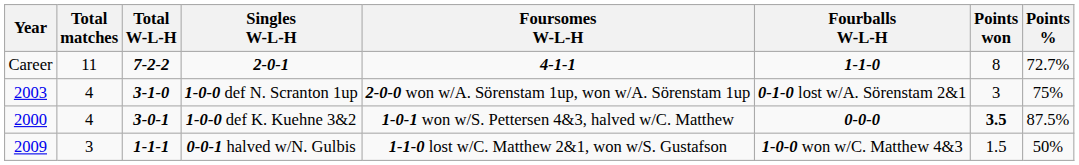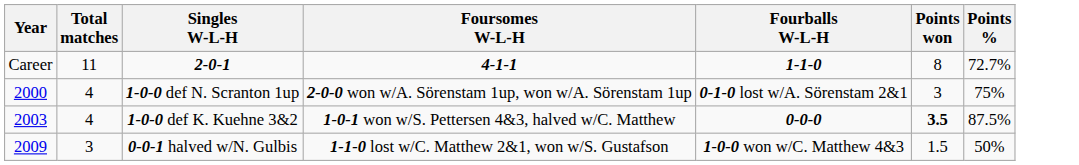 <table class="wikitable" style="text-align:center; font-size: 95%;">
 <tr>
 <th>Year</th>
 <th>Total<br>matches</th>
-<th>Total<br>W-L-H</th>
 <th>Singles<br>W-L-H</th>
 <th>Foursomes<br>W-L-H</th>
 <th>Fourballs<br>W-L-H</th>
 <th>Points<br>won</th>
 <th>Points<br>%</th>
 </tr>
 <tr>
 <td>Career</td>
 <td>11</td>
-<td><strong><em>7-2-2</em></strong></td>
 <td><strong><em>2-0-1</em></strong></td>
 <td><strong><em>4-1-1</em></strong></td>
 <td><strong><em>1-1-0</em></strong></td>
 <td>8</td>
 <td>72.7%</td>
 </tr>
 <tr>
-<td><a href='#'>2003</a></td>
+<td><a href='#'>2000</a></td>
 <td>4</td>
-<td><strong><em>3-1-0</em></strong></td>
 <td><strong><em>1-0-0</em></strong> def N. Scranton 1up</td>
 <td><strong><em>2-0-0</em></strong> won w/A. Sörenstam 1up, won w/A. Sörenstam 1up</td>
 <td><strong><em>0-1-0</em></strong> lost w/A. Sörenstam 2&1</td>
 <td>3</td>
 <td>75%</td>
 </tr>
 <tr>
-<td><a href='#'>2000</a></td>
+<td><a href='#'>2003</a></td>
 <td>4</td>
-<td><strong><em>3-0-1</em></strong></td>
 <td><strong><em>1-0-0</em></strong> def K. Kuehne 3&2</td>
 <td><strong><em>1-0-1</em></strong> won w/S. Pettersen 4&3, halved w/C. Matthew</td>
 <td><strong><em>0-0-0</em></strong></td>
 <td><strong>3.5</strong></td>
 <td>87.5%</td>
 </tr>
 <tr>
 <td><a href='#'>2009</a></td>
 <td>3</td>
-<td><strong><em>1-1-1</em></strong></td>
 <td><strong><em>0-0-1</em></strong> halved w/N. Gulbis</td>
 <td><strong><em>1-1-0</em></strong> lost w/C. Matthew 2&1, won w/S. Gustafson</td>
 <td><strong><em>1-0-0</em></strong> won w/C. Matthew 4&3</td>
 <td>1.5</td>
 <td>50%</td>
 </tr>
 </table>
